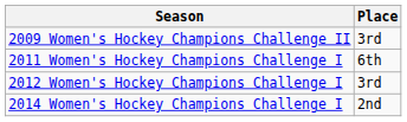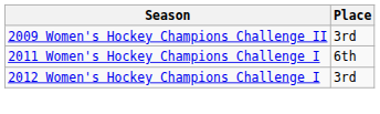 <table class="wikitable collapsible">
 <tr>
 <th>Season</th>
 <th>Place</th>
 </tr>
 <tr>
 <td><a href='#'>2009 Women's Hockey Champions Challenge II</a></td>
 <td>3rd</td>
 </tr>
 <tr>
 <td><a href='#'>2011 Women's Hockey Champions Challenge I</a></td>
 <td>6th</td>
 </tr>
 <tr>
 <td><a href='#'>2012 Women's Hockey Champions Challenge I</a></td>
 <td>3rd</td>
 </tr>
-<tr>
-<td><a href='#'>2014 Women's Hockey Champions Challenge I</a></td>
-<td>2nd</td>
-</tr>
 </table>
